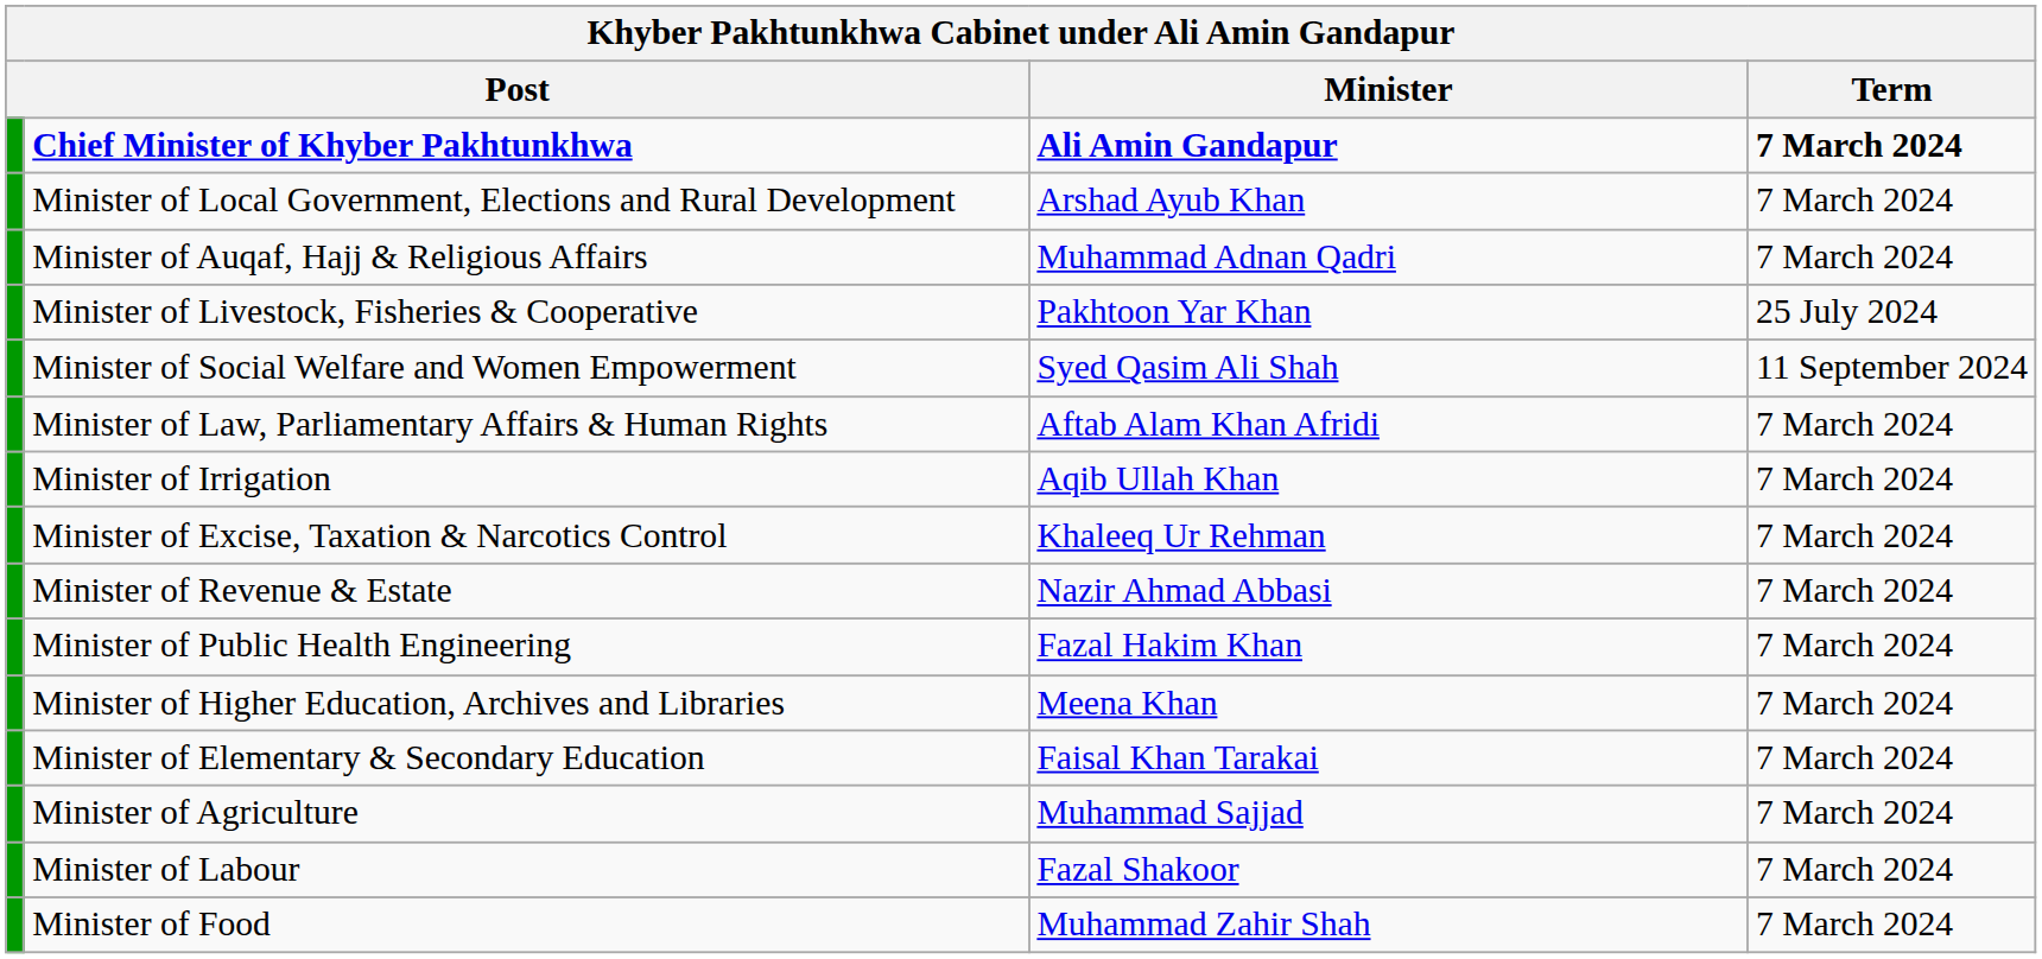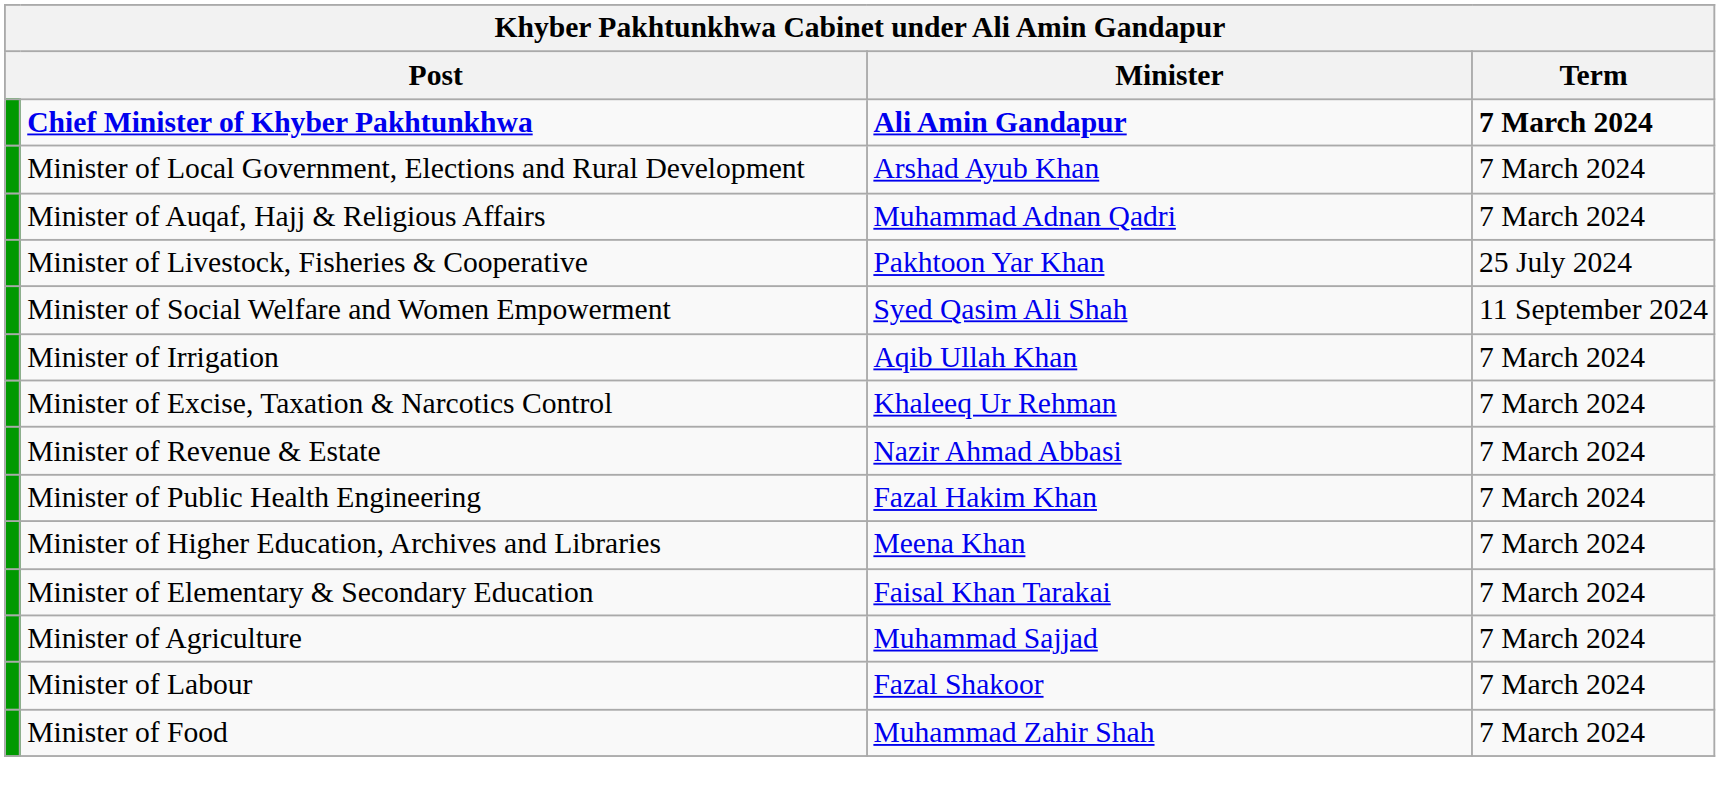 <table class="wikitable">
 <tr>
 <th colspan="4">Khyber Pakhtunkhwa Cabinet under Ali Amin Gandapur</th>
 </tr>
 <tr>
 <th colspan="2">Post</th>
 <th>Minister</th>
 <th>Term</th>
 </tr>
 <tr>
 <td style="width:1px;; background:#090;"></td>
 <td width="450"><strong><a href='#'>Chief Minister of Khyber Pakhtunkhwa</a></strong></td>
 <td width="320"><strong><a href='#'>Ali Amin Gandapur</a></strong></td>
 <td><strong>7 March 2024</strong></td>
 </tr>
 <tr>
 <td style="width:1px;; background:#090;"></td>
 <td>Minister of Local Government, Elections and Rural Development</td>
 <td><a href='#'>Arshad Ayub Khan</a></td>
 <td>7 March 2024</td>
 </tr>
 <tr>
 <td style="width:1px;; background:#090;"></td>
 <td>Minister of Auqaf, Hajj & Religious Affairs</td>
 <td><a href='#'>Muhammad Adnan Qadri</a></td>
 <td>7 March 2024</td>
 </tr>
 <tr>
 <td style="width:1px;; background:#090;"></td>
 <td>Minister of Livestock, Fisheries & Cooperative</td>
 <td><a href='#'>Pakhtoon Yar Khan</a></td>
 <td>25 July 2024</td>
 </tr>
 <tr>
 <td style="width:1px;; background:#090;"></td>
 <td style="width:450px;">Minister of Social Welfare and Women Empowerment</td>
 <td><a href='#'>Syed Qasim Ali Shah</a></td>
 <td>11 September 2024</td>
-</tr>
-<tr>
-<td style="width:1px;; background:#090;"></td>
-<td>Minister of Law, Parliamentary Affairs & Human Rights</td>
-<td><a href='#'>Aftab Alam Khan Afridi</a></td>
-<td>7 March 2024</td>
 </tr>
 <tr>
 <td style="width:1px;; background:#090;"></td>
 <td>Minister of Irrigation</td>
 <td><a href='#'>Aqib Ullah Khan</a></td>
 <td>7 March 2024</td>
 </tr>
 <tr>
 <td style="width:1px;; background:#090;"></td>
 <td style="width:450px;">Minister of Excise, Taxation & Narcotics Control</td>
 <td><a href='#'>Khaleeq Ur Rehman</a></td>
 <td>7 March 2024</td>
 </tr>
 <tr>
 <td style="width:1px;; background:#090;"></td>
 <td>Minister of Revenue & Estate</td>
 <td><a href='#'>Nazir Ahmad Abbasi</a></td>
 <td>7 March 2024</td>
 </tr>
 <tr>
 <td style="width:1px;; background:#090;"></td>
 <td>Minister of Public Health Engineering</td>
 <td><a href='#'>Fazal Hakim Khan</a></td>
 <td>7 March 2024</td>
 </tr>
 <tr>
 <td style="width:1px;; background:#090;"></td>
 <td>Minister of Higher Education, Archives and Libraries</td>
 <td><a href='#'>Meena Khan</a></td>
 <td>7 March 2024</td>
 </tr>
 <tr>
 <td style="width:1px;; background:#090;"></td>
 <td>Minister of Elementary & Secondary Education</td>
 <td><a href='#'>Faisal Khan Tarakai</a></td>
 <td>7 March 2024</td>
 </tr>
 <tr>
 <td style="width:1px;; background:#090;"></td>
 <td>Minister of Agriculture</td>
 <td><a href='#'>Muhammad Sajjad</a></td>
 <td>7 March 2024</td>
 </tr>
 <tr>
 <td style="width:1px;; background:#090;"></td>
 <td>Minister of Labour</td>
 <td><a href='#'>Fazal Shakoor</a></td>
 <td>7 March 2024</td>
 </tr>
 <tr>
 <td style="width:1px;; background:#090;"></td>
 <td style="width:450px;">Minister of Food</td>
 <td><a href='#'>Muhammad Zahir Shah</a></td>
 <td>7 March 2024</td>
 </tr>
 </table>
